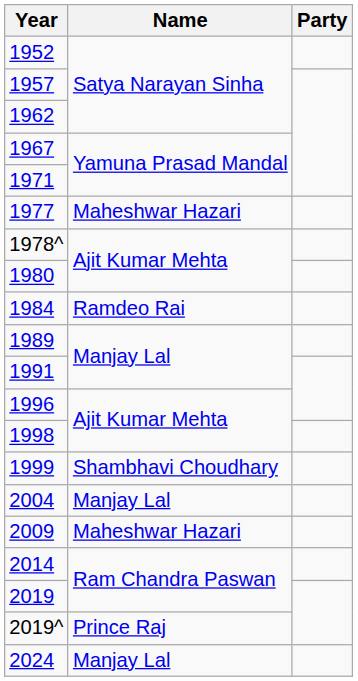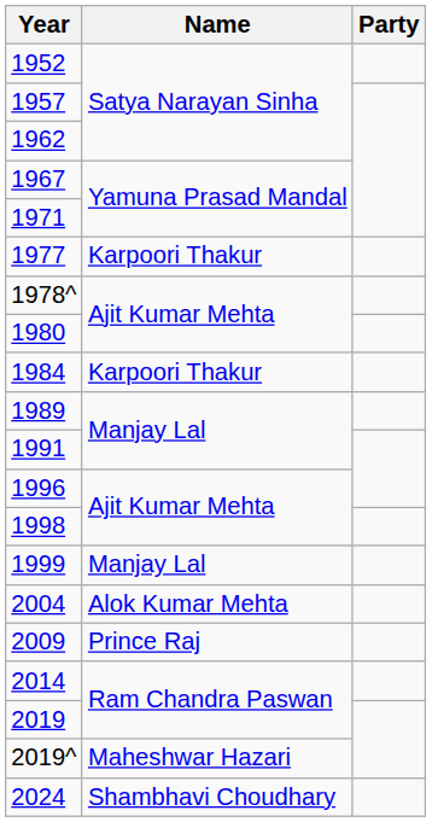 <table class="wikitable sortable">
 <tr>
 <th>Year</th>
 <th>Name</th>
 <th colspan="2">Party</th>
 </tr>
 <tr>
 <td><a href='#'>1952</a></td>
 <td rowspan="3"><a href='#'>Satya Narayan Sinha</a></td>
 <td></td>
 </tr>
 <tr>
 <td><a href='#'>1957</a></td>
 </tr>
 <tr>
 <td><a href='#'>1962</a></td>
 </tr>
 <tr>
 <td><a href='#'>1967</a></td>
 <td rowspan="2"><a href='#'>Yamuna Prasad Mandal</a></td>
 </tr>
 <tr>
 <td><a href='#'>1971</a></td>
 </tr>
 <tr>
 <td><a href='#'>1977</a></td>
-<td><a href='#'>Maheshwar Hazari</a></td>
+<td><a href='#'>Karpoori Thakur</a></td>
 <td></td>
 </tr>
 <tr>
 <td>1978^</td>
 <td rowspan="2"><a href='#'>Ajit Kumar Mehta</a></td>
 </tr>
 <tr>
 <td><a href='#'>1980</a></td>
 <td></td>
 </tr>
 <tr>
 <td><a href='#'>1984</a></td>
-<td><a href='#'>Ramdeo Rai</a></td>
+<td><a href='#'>Karpoori Thakur</a></td>
 <td></td>
 </tr>
 <tr>
 <td><a href='#'>1989</a></td>
 <td rowspan="2"><a href='#'>Manjay Lal</a></td>
 <td></td>
 </tr>
 <tr>
 <td><a href='#'>1991</a></td>
 </tr>
 <tr>
 <td><a href='#'>1996</a></td>
 <td rowspan="2"><a href='#'>Ajit Kumar Mehta</a></td>
 </tr>
 <tr>
 <td><a href='#'>1998</a></td>
 <td></td>
 </tr>
 <tr>
 <td><a href='#'>1999</a></td>
-<td><a href='#'>Shambhavi Choudhary</a></td>
+<td><a href='#'>Manjay Lal</a></td>
 <td></td>
 </tr>
 <tr>
 <td><a href='#'>2004</a></td>
-<td><a href='#'>Manjay Lal</a></td>
+<td><a href='#'>Alok Kumar Mehta</a></td>
 <td></td>
 </tr>
 <tr>
 <td><a href='#'>2009</a></td>
-<td><a href='#'>Maheshwar Hazari</a></td>
+<td><a href='#'>Prince Raj</a></td>
 <td></td>
 </tr>
 <tr>
 <td><a href='#'>2014</a></td>
 <td rowspan="2"><a href='#'>Ram Chandra Paswan</a></td>
 <td></td>
 </tr>
 <tr>
 <td><a href='#'>2019</a></td>
 </tr>
 <tr>
 <td>2019^</td>
-<td><a href='#'>Prince Raj</a></td>
+<td><a href='#'>Maheshwar Hazari</a></td>
 </tr>
 <tr>
 <td><a href='#'>2024</a></td>
-<td><a href='#'>Manjay Lal</a></td>
+<td><a href='#'>Shambhavi Choudhary</a></td>
 <td></td>
 </tr>
 </table>
